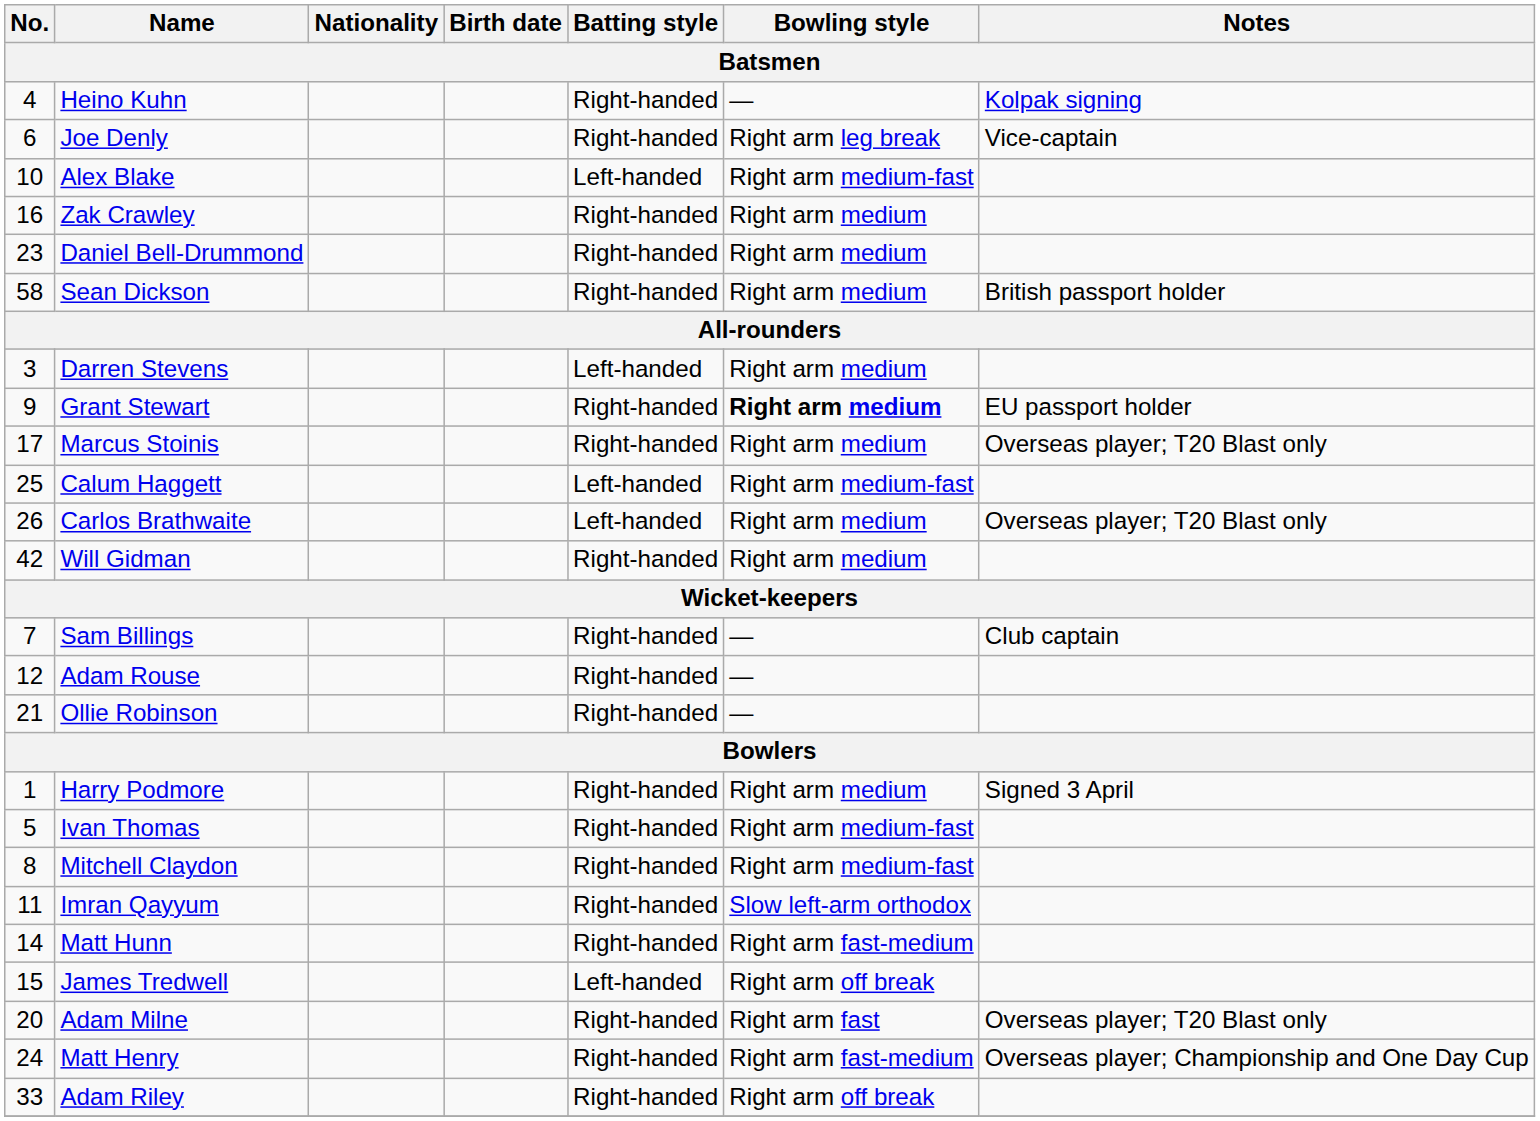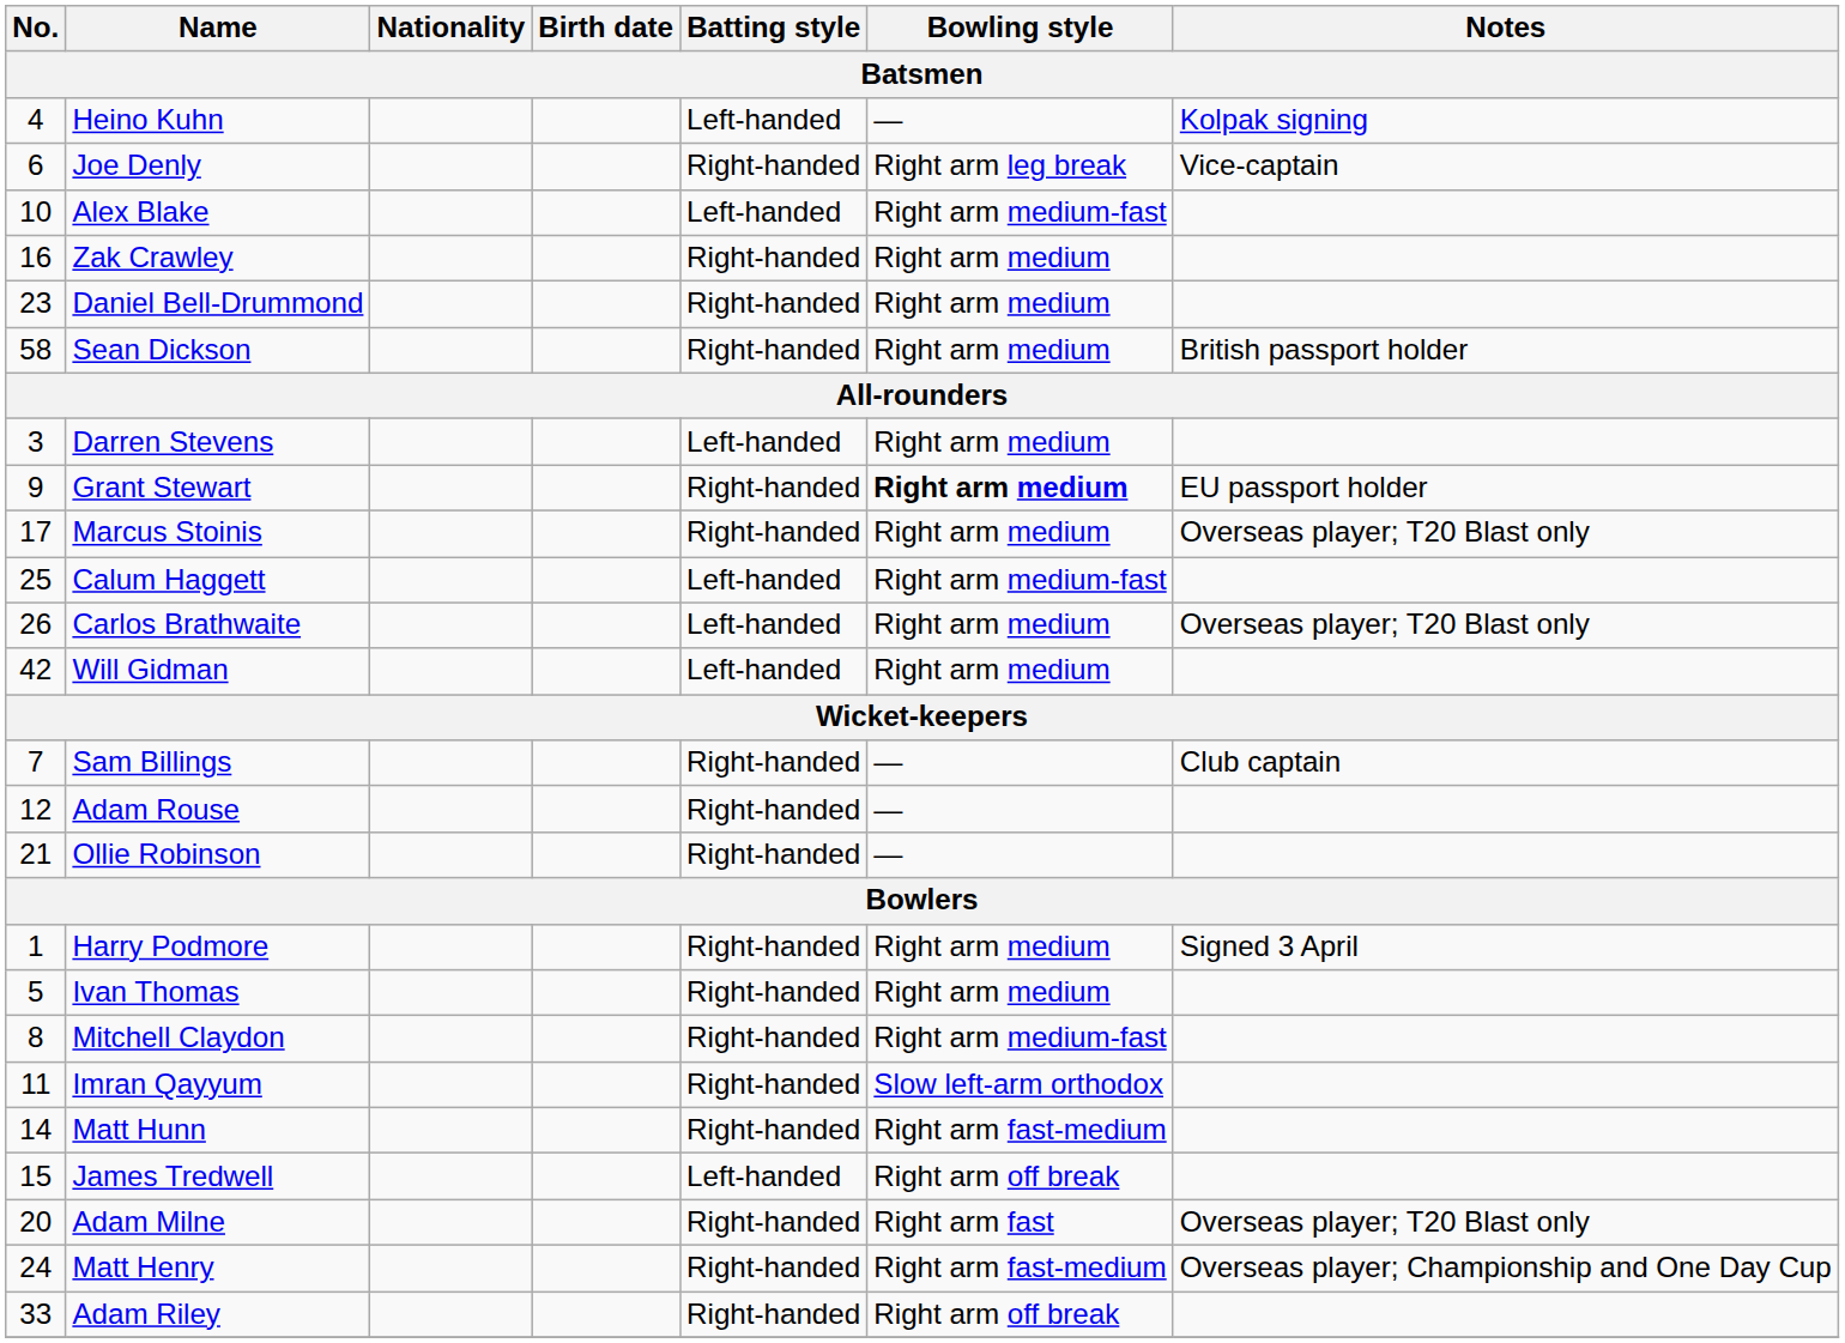 <table class="wikitable">
 <tr>
 <th>No.</th>
 <th>Name</th>
 <th>Nationality</th>
 <th>Birth date</th>
 <th>Batting style</th>
 <th>Bowling style</th>
 <th>Notes</th>
 </tr>
 <tr>
 <th colspan="7">Batsmen</th>
 </tr>
 <tr>
 <td style="text-align:center">4</td>
 <td><a href='#'>Heino Kuhn</a></td>
 <td></td>
 <td></td>
-<td>Right-handed</td>
+<td>Left-handed</td>
 <td>—</td>
 <td><a href='#'>Kolpak signing</a></td>
 </tr>
 <tr>
 <td style="text-align:center">6</td>
 <td><a href='#'>Joe Denly</a></td>
 <td></td>
 <td></td>
 <td>Right-handed</td>
 <td>Right arm <a href='#'>leg break</a></td>
 <td>Vice-captain</td>
 </tr>
 <tr>
 <td style="text-align:center">10</td>
 <td><a href='#'>Alex Blake</a></td>
 <td></td>
 <td></td>
 <td>Left-handed</td>
 <td>Right arm <a href='#'>medium-fast</a></td>
 <td></td>
 </tr>
 <tr>
 <td style="text-align:center">16</td>
 <td><a href='#'>Zak Crawley</a></td>
 <td></td>
 <td></td>
 <td>Right-handed</td>
 <td>Right arm <a href='#'>medium</a></td>
 <td></td>
 </tr>
 <tr>
 <td style="text-align:center">23</td>
 <td><a href='#'>Daniel Bell-Drummond</a></td>
 <td></td>
 <td></td>
 <td>Right-handed</td>
 <td>Right arm <a href='#'>medium</a></td>
 <td></td>
 </tr>
 <tr>
 <td style="text-align:center">58</td>
 <td><a href='#'>Sean Dickson</a></td>
 <td></td>
 <td></td>
 <td>Right-handed</td>
 <td>Right arm <a href='#'>medium</a></td>
 <td>British passport holder</td>
 </tr>
 <tr>
 <th colspan="7">All-rounders</th>
 </tr>
 <tr>
 <td style="text-align:center">3</td>
 <td><a href='#'>Darren Stevens</a></td>
 <td></td>
 <td></td>
 <td>Left-handed</td>
 <td>Right arm <a href='#'>medium</a></td>
 <td></td>
 </tr>
 <tr>
 <td style="text-align:center">9</td>
 <td><a href='#'>Grant Stewart</a></td>
 <td></td>
 <td></td>
 <td>Right-handed</td>
 <td><strong>Right arm <a href='#'>medium</a></strong></td>
 <td>EU passport holder</td>
 </tr>
 <tr>
 <td style="text-align:center">17</td>
 <td><a href='#'>Marcus Stoinis</a></td>
 <td></td>
 <td></td>
 <td>Right-handed</td>
 <td>Right arm <a href='#'>medium</a></td>
 <td>Overseas player; T20 Blast only</td>
 </tr>
 <tr>
 <td style="text-align:center">25</td>
 <td><a href='#'>Calum Haggett</a></td>
 <td></td>
 <td></td>
 <td>Left-handed</td>
 <td>Right arm <a href='#'>medium-fast</a></td>
 <td></td>
 </tr>
 <tr>
 <td style="text-align:center">26</td>
 <td><a href='#'>Carlos Brathwaite</a></td>
 <td></td>
 <td></td>
 <td>Left-handed</td>
 <td>Right arm <a href='#'>medium</a></td>
 <td>Overseas player; T20 Blast only</td>
 </tr>
 <tr>
 <td style="text-align:center">42</td>
 <td><a href='#'>Will Gidman</a></td>
 <td></td>
 <td></td>
-<td>Right-handed</td>
+<td>Left-handed</td>
 <td>Right arm <a href='#'>medium</a></td>
 <td></td>
 </tr>
 <tr>
 <th colspan="7">Wicket-keepers</th>
 </tr>
 <tr>
 <td style="text-align:center">7</td>
 <td><a href='#'>Sam Billings</a></td>
 <td></td>
 <td></td>
 <td>Right-handed</td>
 <td>—</td>
 <td>Club captain</td>
 </tr>
 <tr>
 <td style="text-align:center">12</td>
 <td><a href='#'>Adam Rouse</a></td>
 <td></td>
 <td></td>
 <td>Right-handed</td>
 <td>—</td>
 <td></td>
 </tr>
 <tr>
 <td style="text-align:center">21</td>
 <td><a href='#'>Ollie Robinson</a></td>
 <td></td>
 <td></td>
 <td>Right-handed</td>
 <td>—</td>
 <td></td>
 </tr>
 <tr>
 <th colspan="7">Bowlers</th>
 </tr>
 <tr>
 <td style="text-align:center">1</td>
 <td><a href='#'>Harry Podmore</a></td>
 <td></td>
 <td></td>
 <td>Right-handed</td>
 <td>Right arm <a href='#'>medium</a></td>
 <td>Signed 3 April</td>
 </tr>
 <tr>
 <td style="text-align:center">5</td>
 <td><a href='#'>Ivan Thomas</a></td>
 <td></td>
 <td></td>
 <td>Right-handed</td>
-<td>Right arm <a href='#'>medium-fast</a></td>
+<td>Right arm <a href='#'>medium</a></td>
 <td></td>
 </tr>
 <tr>
 <td style="text-align:center">8</td>
 <td><a href='#'>Mitchell Claydon</a></td>
 <td></td>
 <td></td>
 <td>Right-handed</td>
 <td>Right arm <a href='#'>medium-fast</a></td>
 <td></td>
 </tr>
 <tr>
 <td style="text-align:center">11</td>
 <td><a href='#'>Imran Qayyum</a></td>
 <td></td>
 <td></td>
 <td>Right-handed</td>
 <td><a href='#'>Slow left-arm orthodox</a></td>
 <td></td>
 </tr>
 <tr>
 <td style="text-align:center">14</td>
 <td><a href='#'>Matt Hunn</a></td>
 <td></td>
 <td></td>
 <td>Right-handed</td>
 <td>Right arm <a href='#'>fast-medium</a></td>
 <td></td>
 </tr>
 <tr>
 <td style="text-align:center">15</td>
 <td><a href='#'>James Tredwell</a></td>
 <td></td>
 <td></td>
 <td>Left-handed</td>
 <td>Right arm <a href='#'>off break</a></td>
 <td></td>
 </tr>
 <tr>
 <td style="text-align:center">20</td>
 <td><a href='#'>Adam Milne</a></td>
 <td></td>
 <td></td>
 <td>Right-handed</td>
 <td>Right arm <a href='#'>fast</a></td>
 <td>Overseas player; T20 Blast only</td>
 </tr>
 <tr>
 <td style="text-align:center">24</td>
 <td><a href='#'>Matt Henry</a></td>
 <td></td>
 <td></td>
 <td>Right-handed</td>
 <td>Right arm <a href='#'>fast-medium</a></td>
 <td>Overseas player; Championship and One Day Cup</td>
 </tr>
 <tr>
 <td style="text-align:center">33</td>
 <td><a href='#'>Adam Riley</a></td>
 <td></td>
 <td></td>
 <td>Right-handed</td>
 <td>Right arm <a href='#'>off break</a></td>
 <td></td>
 </tr>
 <tr>
 </tr>
 </table>
